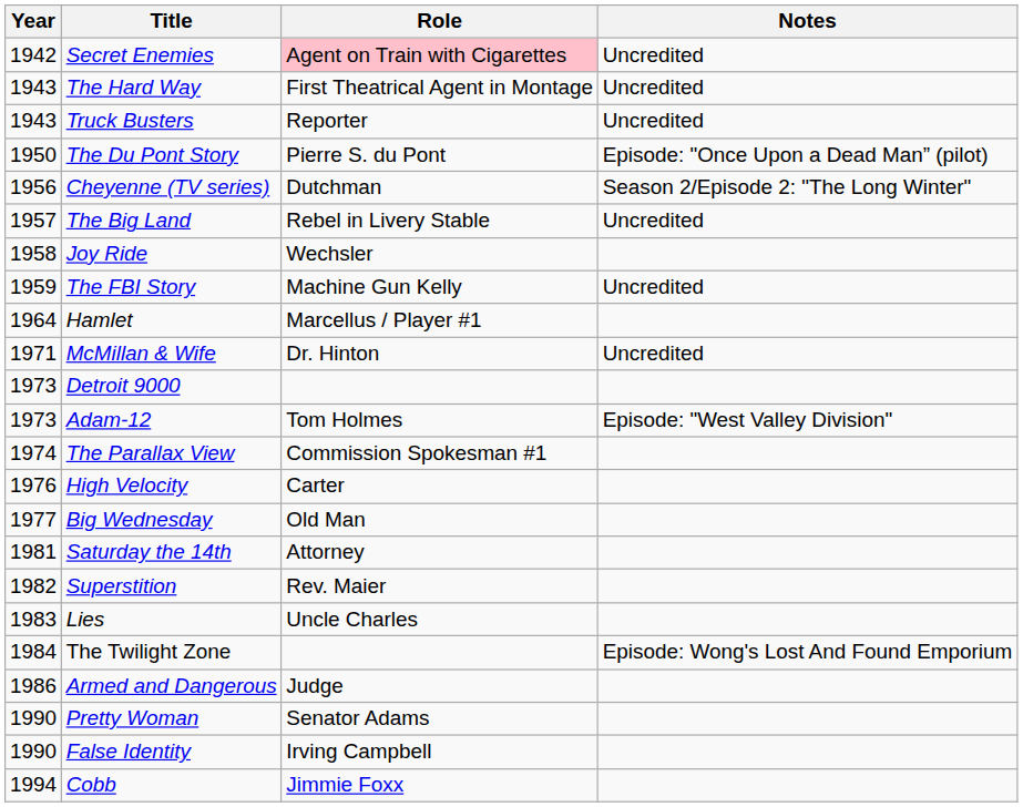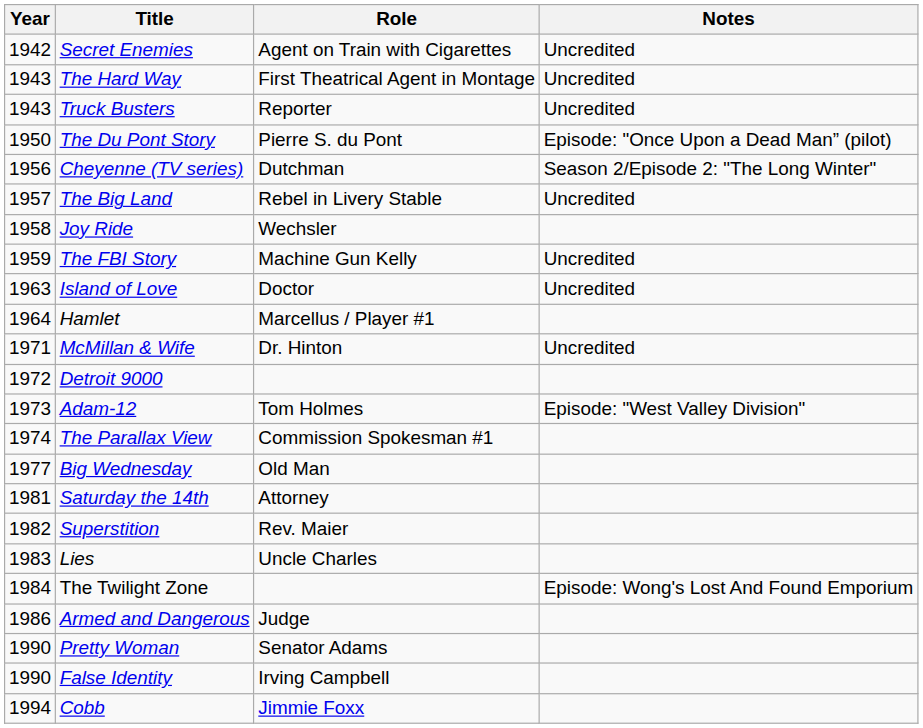 <table class="wikitable">
 <tr>
 <th>Year</th>
 <th>Title</th>
 <th>Role</th>
 <th>Notes</th>
 </tr>
 <tr>
 <td>1942</td>
 <td><em><a href='#'>Secret Enemies</a></em></td>
-<td style="background: pink;">Agent on Train with Cigarettes</td>
+<td>Agent on Train with Cigarettes</td>
 <td>Uncredited</td>
 </tr>
 <tr>
 <td>1943</td>
 <td><em><a href='#'>The Hard Way</a></em></td>
 <td>First Theatrical Agent in Montage</td>
 <td>Uncredited</td>
 </tr>
 <tr>
 <td>1943</td>
 <td><em><a href='#'>Truck Busters</a></em></td>
 <td>Reporter</td>
 <td>Uncredited</td>
 </tr>
 <tr>
 <td>1950</td>
 <td><em><a href='#'>The Du Pont Story</a></em></td>
 <td>Pierre S. du Pont</td>
 <td>Episode: "Once Upon a Dead Man” (pilot)</td>
 </tr>
 <tr>
 <td>1956</td>
 <td><em><a href='#'>Cheyenne (TV series)</a></em></td>
 <td>Dutchman</td>
 <td>Season 2/Episode 2: "The Long Winter"</td>
 </tr>
 <tr>
 <td>1957</td>
 <td><em><a href='#'>The Big Land</a></em></td>
 <td>Rebel in Livery Stable</td>
 <td>Uncredited</td>
 </tr>
 <tr>
 <td>1958</td>
 <td><em><a href='#'>Joy Ride</a></em></td>
 <td>Wechsler</td>
 <td></td>
 </tr>
 <tr>
 <td>1959</td>
 <td><em><a href='#'>The FBI Story</a></em></td>
 <td>Machine Gun Kelly</td>
 <td>Uncredited</td>
 </tr>
 <tr>
+<td>1963</td>
+<td><em><a href='#'>Island of Love</a></em></td>
+<td>Doctor</td>
+<td>Uncredited</td>
+</tr>
+<tr>
 <td>1964</td>
 <td><em>Hamlet</em></td>
 <td>Marcellus / Player #1</td>
 <td></td>
 </tr>
 <tr>
 <td>1971</td>
 <td><em><a href='#'>McMillan & Wife</a></em></td>
 <td>Dr. Hinton</td>
 <td>Uncredited</td>
 </tr>
 <tr>
-<td>1973</td>
+<td>1972</td>
 <td><em><a href='#'>Detroit 9000</a></em></td>
 <td></td>
 <td></td>
 </tr>
 <tr>
 <td>1973</td>
 <td><em><a href='#'>Adam-12</a></em></td>
 <td>Tom Holmes</td>
 <td>Episode: "West Valley Division"</td>
 </tr>
 <tr>
 <td>1974</td>
 <td><em><a href='#'>The Parallax View</a></em></td>
 <td>Commission Spokesman #1</td>
-<td></td>
-</tr>
-<tr>
-<td>1976</td>
-<td><em><a href='#'>High Velocity</a></em></td>
-<td>Carter</td>
 <td></td>
 </tr>
 <tr>
 <td>1977</td>
 <td><em><a href='#'>Big Wednesday</a></em></td>
 <td>Old Man</td>
 <td></td>
 </tr>
 <tr>
 <td>1981</td>
 <td><em><a href='#'>Saturday the 14th</a></em></td>
 <td>Attorney</td>
 <td></td>
 </tr>
 <tr>
 <td>1982</td>
 <td><em><a href='#'>Superstition</a></em></td>
 <td>Rev. Maier</td>
 <td></td>
 </tr>
 <tr>
 <td>1983</td>
 <td><em>Lies</em></td>
 <td>Uncle Charles</td>
 <td></td>
 </tr>
 <tr>
 <td>1984</td>
 <td>The Twilight Zone</td>
 <td></td>
 <td>Episode: Wong's Lost And Found Emporium</td>
 </tr>
 <tr>
 <td>1986</td>
 <td><em><a href='#'>Armed and Dangerous</a></em></td>
 <td>Judge</td>
 <td></td>
 </tr>
 <tr>
 <td>1990</td>
 <td><em><a href='#'>Pretty Woman</a></em></td>
 <td>Senator Adams</td>
 <td></td>
 </tr>
 <tr>
 <td>1990</td>
 <td><em><a href='#'>False Identity</a></em></td>
 <td>Irving Campbell</td>
 <td></td>
 </tr>
 <tr>
 <td>1994</td>
 <td><em><a href='#'>Cobb</a></em></td>
 <td><a href='#'>Jimmie Foxx</a></td>
 <td></td>
 </tr>
 </table>
